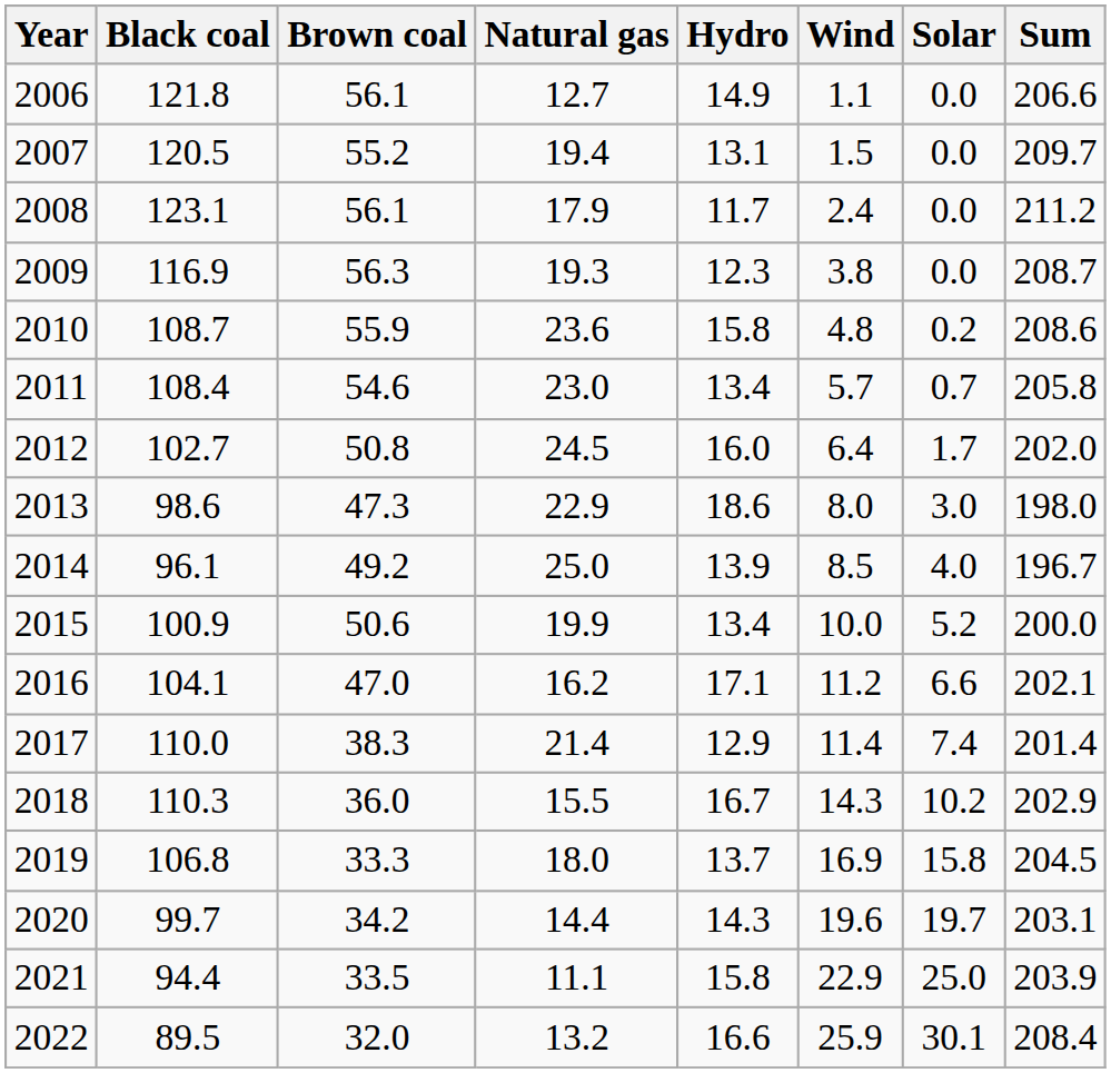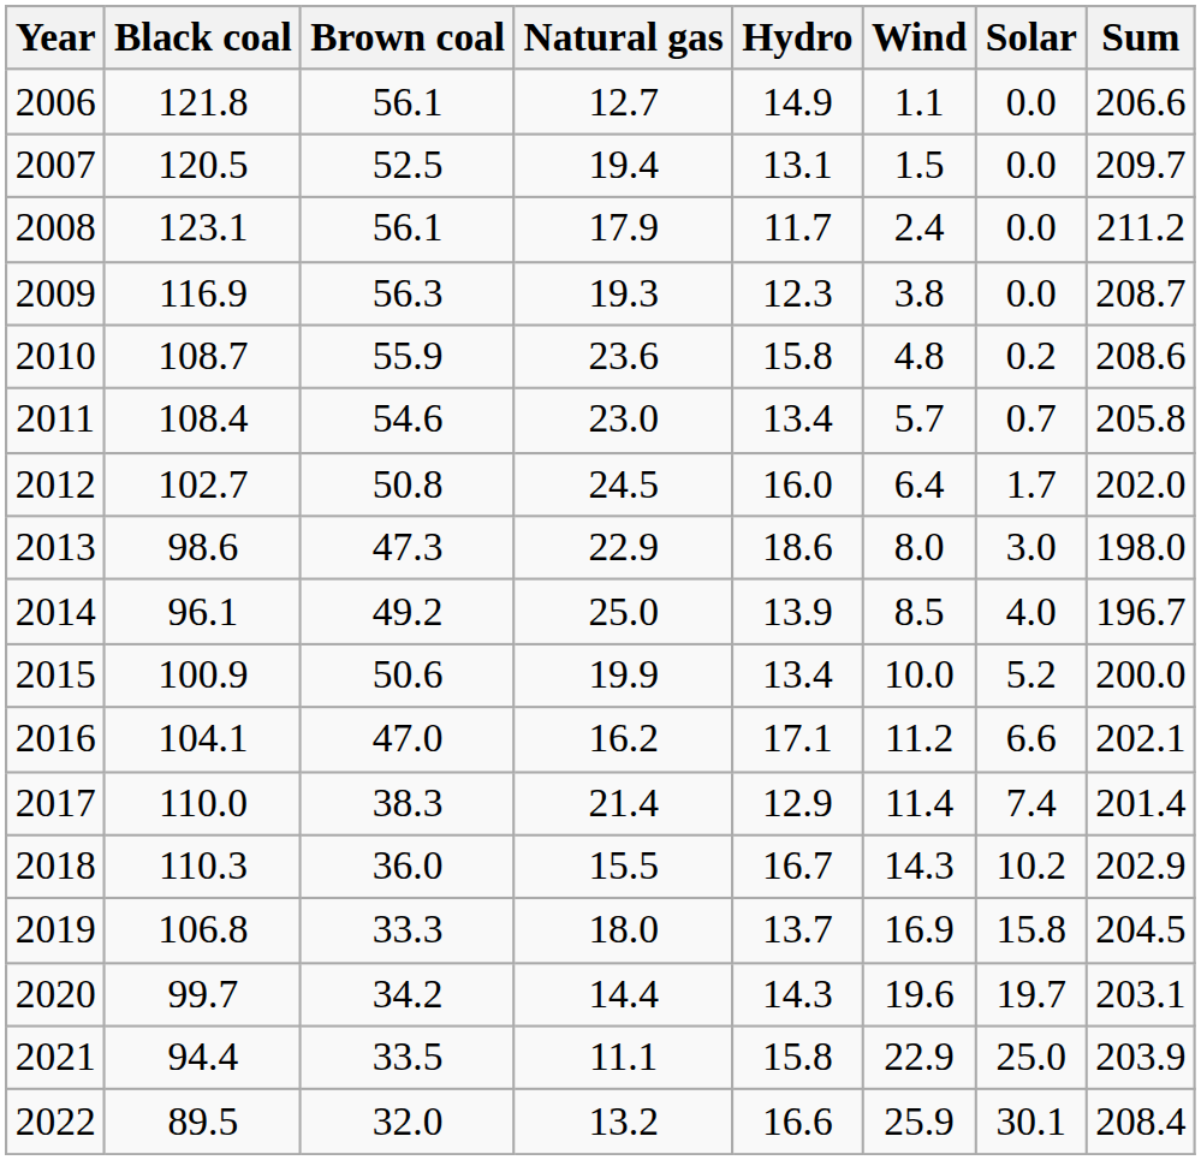 <table class="wikitable" style="text-align:center;">
 <tr>
 <th>Year</th>
 <th>Black coal</th>
 <th>Brown coal</th>
 <th>Natural gas</th>
 <th>Hydro</th>
 <th>Wind</th>
 <th>Solar</th>
 <th>Sum</th>
 </tr>
 <tr>
 <td>2006</td>
 <td>121.8</td>
 <td>56.1</td>
 <td>12.7</td>
 <td>14.9</td>
 <td>1.1</td>
 <td>0.0</td>
 <td>206.6</td>
 </tr>
 <tr>
 <td>2007</td>
 <td>120.5</td>
-<td>55.2</td>
+<td>52.5</td>
 <td>19.4</td>
 <td>13.1</td>
 <td>1.5</td>
 <td>0.0</td>
 <td>209.7</td>
 </tr>
 <tr>
 <td>2008</td>
 <td>123.1</td>
 <td>56.1</td>
 <td>17.9</td>
 <td>11.7</td>
 <td>2.4</td>
 <td>0.0</td>
 <td>211.2</td>
 </tr>
 <tr>
 <td>2009</td>
 <td>116.9</td>
 <td>56.3</td>
 <td>19.3</td>
 <td>12.3</td>
 <td>3.8</td>
 <td>0.0</td>
 <td>208.7</td>
 </tr>
 <tr>
 <td>2010</td>
 <td>108.7</td>
 <td>55.9</td>
 <td>23.6</td>
 <td>15.8</td>
 <td>4.8</td>
 <td>0.2</td>
 <td>208.6</td>
 </tr>
 <tr>
 <td>2011</td>
 <td>108.4</td>
 <td>54.6</td>
 <td>23.0</td>
 <td>13.4</td>
 <td>5.7</td>
 <td>0.7</td>
 <td>205.8</td>
 </tr>
 <tr>
 <td>2012</td>
 <td>102.7</td>
 <td>50.8</td>
 <td>24.5</td>
 <td>16.0</td>
 <td>6.4</td>
 <td>1.7</td>
 <td>202.0</td>
 </tr>
 <tr>
 <td>2013</td>
 <td>98.6</td>
 <td>47.3</td>
 <td>22.9</td>
 <td>18.6</td>
 <td>8.0</td>
 <td>3.0</td>
 <td>198.0</td>
 </tr>
 <tr>
 <td>2014</td>
 <td>96.1</td>
 <td>49.2</td>
 <td>25.0</td>
 <td>13.9</td>
 <td>8.5</td>
 <td>4.0</td>
 <td>196.7</td>
 </tr>
 <tr>
 <td>2015</td>
 <td>100.9</td>
 <td>50.6</td>
 <td>19.9</td>
 <td>13.4</td>
 <td>10.0</td>
 <td>5.2</td>
 <td>200.0</td>
 </tr>
 <tr>
 <td>2016</td>
 <td>104.1</td>
 <td>47.0</td>
 <td>16.2</td>
 <td>17.1</td>
 <td>11.2</td>
 <td>6.6</td>
 <td>202.1</td>
 </tr>
 <tr>
 <td>2017</td>
 <td>110.0</td>
 <td>38.3</td>
 <td>21.4</td>
 <td>12.9</td>
 <td>11.4</td>
 <td>7.4</td>
 <td>201.4</td>
 </tr>
 <tr>
 <td>2018</td>
 <td>110.3</td>
 <td>36.0</td>
 <td>15.5</td>
 <td>16.7</td>
 <td>14.3</td>
 <td>10.2</td>
 <td>202.9</td>
 </tr>
 <tr>
 <td>2019</td>
 <td>106.8</td>
 <td>33.3</td>
 <td>18.0</td>
 <td>13.7</td>
 <td>16.9</td>
 <td>15.8</td>
 <td>204.5</td>
 </tr>
 <tr>
 <td>2020</td>
 <td>99.7</td>
 <td>34.2</td>
 <td>14.4</td>
 <td>14.3</td>
 <td>19.6</td>
 <td>19.7</td>
 <td>203.1</td>
 </tr>
 <tr>
 <td>2021</td>
 <td>94.4</td>
 <td>33.5</td>
 <td>11.1</td>
 <td>15.8</td>
 <td>22.9</td>
 <td>25.0</td>
 <td>203.9</td>
 </tr>
 <tr>
 <td>2022</td>
 <td>89.5</td>
 <td>32.0</td>
 <td>13.2</td>
 <td>16.6</td>
 <td>25.9</td>
 <td>30.1</td>
 <td>208.4</td>
 </tr>
 </table>
